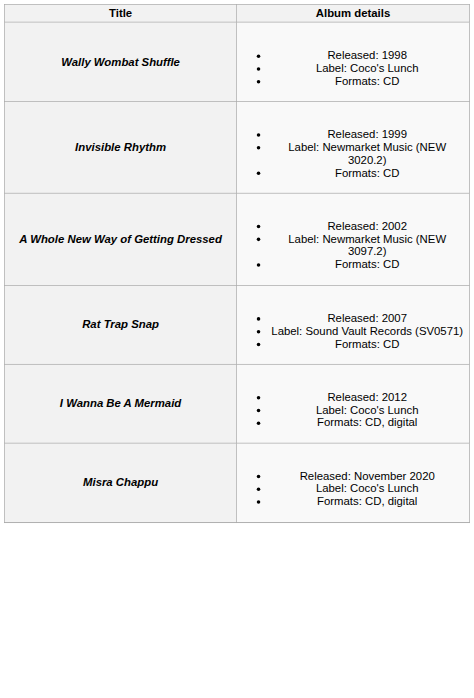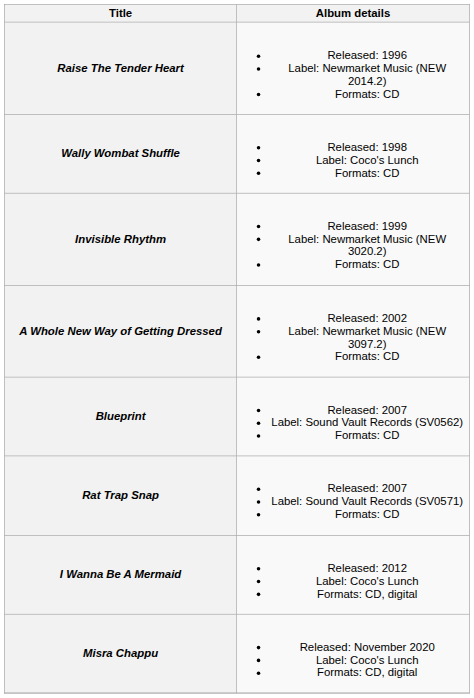 <table class="wikitable plainrowheaders" style="text-align:center;">
 <tr>
 <th scope="col" rowspan="1" style="width:20em;">Title</th>
 <th scope="col" rowspan="1" style="width:20em;">Album details</th>
+</tr>
+<tr>
+<th scope="row"><em>Raise The Tender Heart</em></th>
+<td><br><ul><li>Released: 1996</li><li>Label: Newmarket Music (NEW 2014.2)</li><li>Formats: CD</li></ul></td>
 </tr>
 <tr>
 <th scope="row"><em>Wally Wombat Shuffle</em></th>
 <td><br><ul><li>Released: 1998</li><li>Label: Coco's Lunch</li><li>Formats: CD</li></ul></td>
 </tr>
 <tr>
 <th scope="row"><em>Invisible Rhythm</em></th>
 <td><br><ul><li>Released: 1999</li><li>Label: Newmarket Music (NEW 3020.2)</li><li>Formats: CD</li></ul></td>
 </tr>
 <tr>
 <th scope="row"><em>A Whole New Way of Getting Dressed</em></th>
 <td><br><ul><li>Released: 2002</li><li>Label: Newmarket Music (NEW 3097.2)</li><li>Formats: CD</li></ul></td>
+</tr>
+<tr>
+<th scope="row"><em>Blueprint</em></th>
+<td><br><ul><li>Released: 2007</li><li>Label: Sound Vault Records (SV0562)</li><li>Formats: CD</li></ul></td>
 </tr>
 <tr>
 <th scope="row"><em>Rat Trap Snap</em></th>
 <td><br><ul><li>Released: 2007</li><li>Label: Sound Vault Records (SV0571)</li><li>Formats: CD</li></ul></td>
 </tr>
 <tr>
 <th scope="row"><em>I Wanna Be A Mermaid</em></th>
 <td><br><ul><li>Released: 2012</li><li>Label: Coco's Lunch</li><li>Formats: CD, digital</li></ul></td>
 </tr>
 <tr>
 <th scope="row"><em>Misra Chappu</em></th>
 <td><br><ul><li>Released: November 2020</li><li>Label: Coco's Lunch</li><li>Formats: CD, digital</li></ul></td>
 </tr>
 <tr>
 </tr>
 </table>
